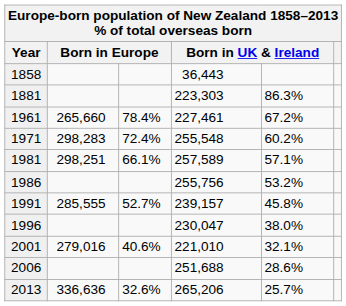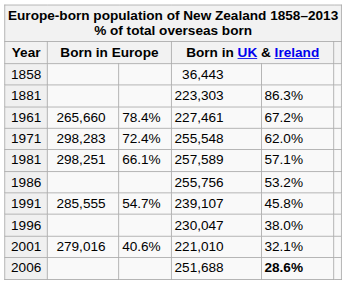 <table class="wikitable sortable" style="float:right">
 <tr>
 <th colspan="6">Europe-born population of New Zealand 1858–2013<br>% of total overseas born</th>
 </tr>
 <tr>
 <th>Year</th>
 <th colspan="2">Born in Europe</th>
 <th colspan="2">Born in <a href='#'>UK</a> & <a href='#'>Ireland</a></th>
 <th></th>
 </tr>
 <tr>
 <td style="background:#f0f0f0; text-align: center;">1858</td>
 <td style="text-align: left; padding-left: 10px;"></td>
 <td></td>
 <td>  36,443</td>
 <td></td>
 <td></td>
 </tr>
 <tr>
 <td style="background:#f0f0f0; text-align: center;">1881</td>
 <td style="text-align: left; padding-left: 10px;"></td>
 <td></td>
 <td>223,303</td>
 <td>86.3%</td>
 <td></td>
 </tr>
 <tr>
 <td style="background:#f0f0f0; text-align: center;">1961</td>
 <td style="text-align: left; padding-left: 10px;">265,660</td>
 <td>78.4%</td>
 <td>227,461</td>
 <td>67.2%</td>
 <td></td>
 </tr>
 <tr>
 <td style="background:#f0f0f0; text-align: center;">1971</td>
 <td style="text-align: left; padding-left: 10px;">298,283</td>
 <td>72.4%</td>
 <td>255,548</td>
-<td>60.2%</td>
+<td>62.0%</td>
 <td></td>
 </tr>
 <tr>
 <td style="background:#f0f0f0; text-align: center;">1981</td>
 <td style="text-align: left; padding-left: 10px;">298,251</td>
 <td>66.1%</td>
 <td>257,589</td>
 <td>57.1%</td>
 <td></td>
 </tr>
 <tr>
 <td style="background:#f0f0f0; text-align: center;">1986</td>
 <td style="text-align: left; padding-left: 10px;"></td>
 <td></td>
 <td>255,756</td>
 <td>53.2%</td>
 <td></td>
 </tr>
 <tr>
 <td style="background:#f0f0f0; text-align: center;">1991</td>
 <td style="text-align: left; padding-left: 10px;">285,555</td>
-<td>52.7%</td>
-<td>239,157</td>
+<td>54.7%</td>
+<td>239,107</td>
 <td>45.8%</td>
 <td></td>
 </tr>
 <tr>
 <td style="background:#f0f0f0; text-align: center;">1996</td>
 <td style="text-align: left; padding-left: 10px;"></td>
 <td></td>
 <td>230,047</td>
 <td>38.0%</td>
 <td></td>
 </tr>
 <tr>
 <td style="background:#f0f0f0; text-align: center;">2001</td>
 <td style="text-align: left; padding-left: 10px;">279,016</td>
 <td>40.6%</td>
 <td>221,010</td>
 <td>32.1%</td>
 <td></td>
 </tr>
 <tr>
 <td style="background:#f0f0f0; text-align: center;">2006</td>
 <td style="text-align: left; padding-left: 10px;"></td>
 <td></td>
 <td>251,688</td>
-<td>28.6%</td>
-<td></td>
-</tr>
-<tr>
-<td style="background:#f0f0f0; text-align: center;">2013</td>
-<td style="text-align: left; padding-left: 10px;">336,636</td>
-<td>32.6%</td>
-<td>265,206</td>
-<td>25.7%</td>
+<td><strong>28.6%</strong></td>
 <td></td>
 </tr>
 </table>
